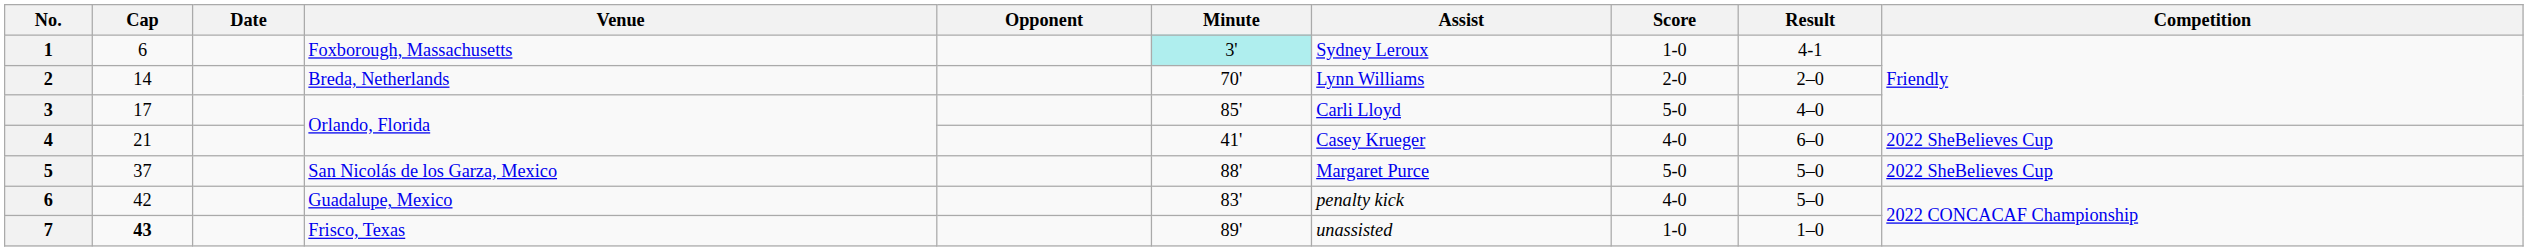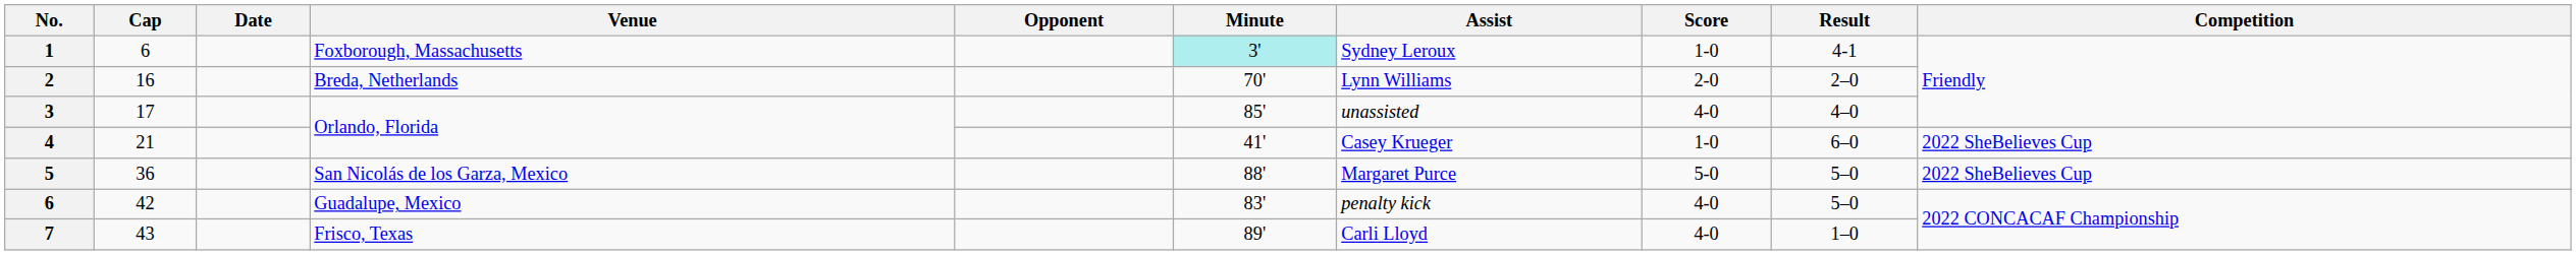 <table class="wikitable sortable plainrowheaders" style="width:100%; font-size:90%;">
 <tr>
 <th scope="col">No.</th>
 <th scope="col">Cap</th>
 <th scope="col" data-sort-type="date">Date</th>
 <th scope="col">Venue</th>
 <th scope="col">Opponent</th>
 <th scope="col">Minute</th>
 <th scope="col">Assist</th>
 <th scope="col" class="unsortable">Score</th>
 <th scope="col" class="unsortable">Result</th>
 <th scope="col">Competition</th>
 </tr>
 <tr>
 <th>1</th>
 <td align="center">6</td>
 <td></td>
 <td><a href='#'>Foxborough, Massachusetts</a></td>
 <td></td>
 <td align="center" style="background: paleturquoise;">3'</td>
 <td><a href='#'>Sydney Leroux</a></td>
 <td align="center">1-0</td>
 <td align="center">4-1</td>
 <td rowspan=3><a href='#'>Friendly</a></td>
 </tr>
 <tr>
 <th>2</th>
-<td align="center">14</td>
+<td align="center">16</td>
 <td></td>
 <td><a href='#'>Breda, Netherlands</a></td>
 <td></td>
 <td align="center">70'</td>
 <td><a href='#'>Lynn Williams</a></td>
 <td align="center">2-0</td>
 <td align="center">2–0</td>
 </tr>
 <tr>
 <th>3</th>
 <td align="center">17</td>
 <td></td>
 <td rowspan=2><a href='#'>Orlando, Florida</a></td>
 <td></td>
 <td align="center">85'</td>
-<td><a href='#'>Carli Lloyd</a></td>
-<td align="center">5-0</td>
+<td><em>unassisted</em></td>
+<td align="center">4-0</td>
 <td align="center">4–0</td>
 </tr>
 <tr>
 <th>4</th>
 <td align="center">21</td>
 <td></td>
 <td></td>
 <td align="center">41'</td>
 <td><a href='#'>Casey Krueger</a></td>
-<td align="center">4-0</td>
+<td align="center">1-0</td>
 <td align="center">6–0</td>
 <td><a href='#'>2022 SheBelieves Cup</a></td>
 </tr>
 <tr>
 <th>5</th>
-<td align="center">37</td>
+<td align="center">36</td>
 <td></td>
 <td><a href='#'>San Nicolás de los Garza, Mexico</a></td>
 <td></td>
 <td align="center">88'</td>
 <td><a href='#'>Margaret Purce</a></td>
 <td align="center">5-0</td>
 <td align="center">5–0</td>
 <td><a href='#'>2022 SheBelieves Cup</a></td>
 </tr>
 <tr>
 <th>6</th>
 <td align="center">42</td>
 <td></td>
 <td><a href='#'>Guadalupe, Mexico</a></td>
 <td></td>
 <td align="center">83'</td>
 <td><em>penalty kick</em></td>
 <td align="center">4-0</td>
 <td align="center">5–0</td>
 <td rowspan=2><a href='#'>2022 CONCACAF Championship</a></td>
 </tr>
 <tr>
 <th>7</th>
-<td align="center"><strong>43</strong></td>
+<td align="center">43</td>
 <td></td>
 <td><a href='#'>Frisco, Texas</a></td>
 <td></td>
 <td align="center">89'</td>
-<td><em>unassisted</em></td>
-<td align="center">1-0</td>
+<td><a href='#'>Carli Lloyd</a></td>
+<td align="center">4-0</td>
 <td align="center">1–0</td>
 </tr>
 </table>
